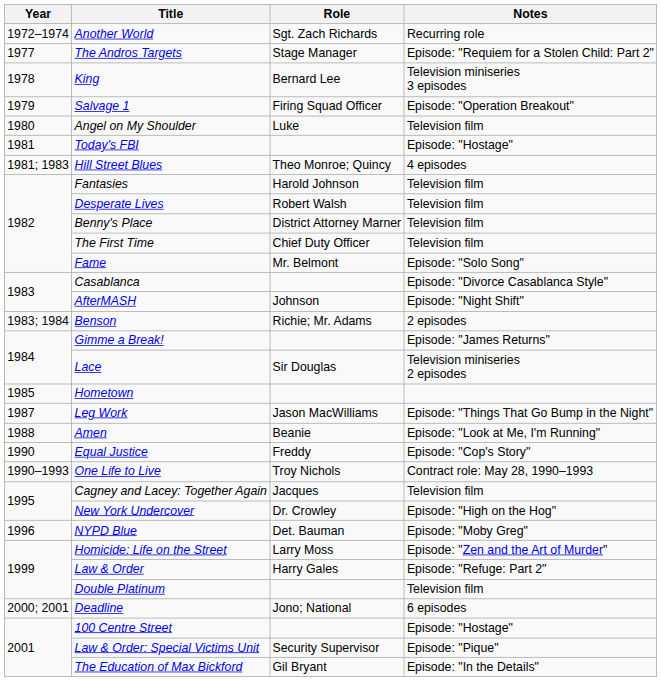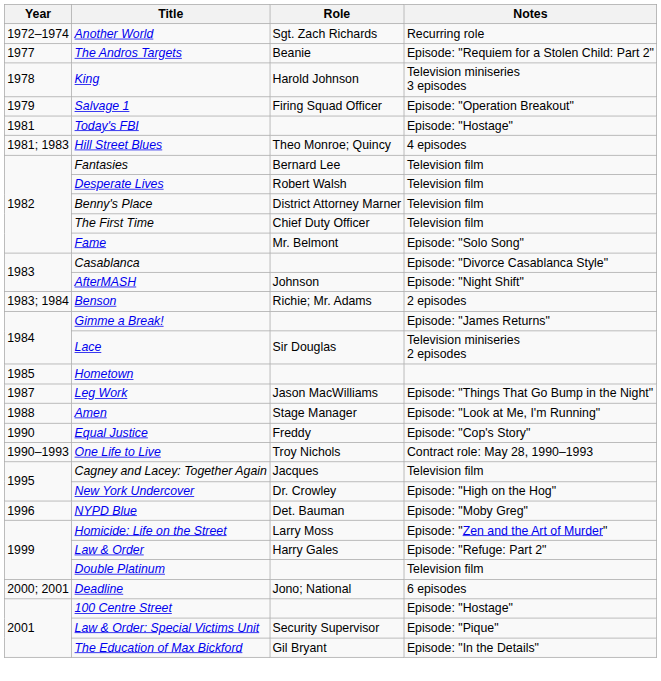 <table class="wikitable sortable">
 <tr>
 <th>Year</th>
 <th>Title</th>
 <th>Role</th>
 <th class="unsortable">Notes</th>
 </tr>
 <tr>
 <td>1972–1974</td>
 <td><em><a href='#'>Another World</a></em></td>
 <td>Sgt. Zach Richards</td>
 <td>Recurring role</td>
 </tr>
 <tr>
 <td>1977</td>
 <td><em><a href='#'>The Andros Targets</a></em></td>
-<td>Stage Manager</td>
+<td>Beanie</td>
 <td>Episode: "Requiem for a Stolen Child: Part 2"</td>
 </tr>
 <tr>
 <td>1978</td>
 <td><em><a href='#'>King</a></em></td>
-<td>Bernard Lee</td>
+<td>Harold Johnson</td>
 <td>Television miniseries<br>3 episodes</td>
 </tr>
 <tr>
 <td>1979</td>
 <td><em><a href='#'>Salvage 1</a></em></td>
 <td>Firing Squad Officer</td>
 <td>Episode: "Operation Breakout"</td>
-</tr>
-<tr>
-<td>1980</td>
-<td><em>Angel on My Shoulder</em></td>
-<td>Luke</td>
-<td>Television film</td>
 </tr>
 <tr>
 <td>1981</td>
 <td><em><a href='#'>Today's FBI</a></em></td>
 <td></td>
 <td>Episode: "Hostage"</td>
 </tr>
 <tr>
 <td>1981; 1983</td>
 <td><em><a href='#'>Hill Street Blues</a></em></td>
 <td>Theo Monroe; Quincy</td>
 <td>4 episodes</td>
 </tr>
 <tr>
 <td rowspan="5">1982</td>
 <td><em>Fantasies</em></td>
-<td>Harold Johnson</td>
+<td>Bernard Lee</td>
 <td>Television film</td>
 </tr>
 <tr>
 <td><em><a href='#'>Desperate Lives</a></em></td>
 <td>Robert Walsh</td>
 <td>Television film</td>
 </tr>
 <tr>
 <td><em>Benny's Place</em></td>
 <td>District Attorney Marner</td>
 <td>Television film</td>
 </tr>
 <tr>
 <td><em>The First Time</em></td>
 <td>Chief Duty Officer</td>
 <td>Television film</td>
 </tr>
 <tr>
 <td><em><a href='#'>Fame</a></em></td>
 <td>Mr. Belmont</td>
 <td>Episode: "Solo Song"</td>
 </tr>
 <tr>
 <td rowspan="2">1983</td>
 <td><em>Casablanca</em></td>
 <td></td>
 <td>Episode: "Divorce Casablanca Style"</td>
 </tr>
 <tr>
 <td><em><a href='#'>AfterMASH</a></em></td>
 <td>Johnson</td>
 <td>Episode: "Night Shift"</td>
 </tr>
 <tr>
 <td>1983; 1984</td>
 <td><em><a href='#'>Benson</a></em></td>
 <td>Richie; Mr. Adams</td>
 <td>2 episodes</td>
 </tr>
 <tr>
 <td rowspan="2">1984</td>
 <td><em><a href='#'>Gimme a Break!</a></em></td>
 <td></td>
 <td>Episode: "James Returns"</td>
 </tr>
 <tr>
 <td><em><a href='#'>Lace</a></em></td>
 <td>Sir Douglas</td>
 <td>Television miniseries<br>2 episodes</td>
 </tr>
 <tr>
 <td>1985</td>
 <td><em><a href='#'>Hometown</a></em></td>
 <td></td>
 <td></td>
 </tr>
 <tr>
 <td>1987</td>
 <td><em><a href='#'>Leg Work</a></em></td>
 <td>Jason MacWilliams</td>
 <td>Episode: "Things That Go Bump in the Night"</td>
 </tr>
 <tr>
 <td>1988</td>
 <td><em><a href='#'>Amen</a></em></td>
-<td>Beanie</td>
+<td>Stage Manager</td>
 <td>Episode: "Look at Me, I'm Running"</td>
 </tr>
 <tr>
 <td>1990</td>
 <td><em><a href='#'>Equal Justice</a></em></td>
 <td>Freddy</td>
 <td>Episode: "Cop's Story"</td>
 </tr>
 <tr>
 <td>1990–1993</td>
 <td><em><a href='#'>One Life to Live</a></em></td>
 <td>Troy Nichols</td>
 <td>Contract role: May 28, 1990–1993</td>
 </tr>
 <tr>
 <td rowspan="2">1995</td>
 <td><em>Cagney and Lacey: Together Again</em></td>
 <td>Jacques</td>
 <td>Television film</td>
 </tr>
 <tr>
 <td><em><a href='#'>New York Undercover</a></em></td>
 <td>Dr. Crowley</td>
 <td>Episode: "High on the Hog"</td>
 </tr>
 <tr>
 <td>1996</td>
 <td><em><a href='#'>NYPD Blue</a></em></td>
 <td>Det. Bauman</td>
 <td>Episode: "Moby Greg"</td>
 </tr>
 <tr>
 <td rowspan="3">1999</td>
 <td><em><a href='#'>Homicide: Life on the Street</a></em></td>
 <td>Larry Moss</td>
 <td>Episode: "<a href='#'>Zen and the Art of Murder</a>"</td>
 </tr>
 <tr>
 <td><em><a href='#'>Law & Order</a></em></td>
 <td>Harry Gales</td>
 <td>Episode: "Refuge: Part 2"</td>
 </tr>
 <tr>
 <td><em><a href='#'>Double Platinum</a></em></td>
 <td></td>
 <td>Television film</td>
 </tr>
 <tr>
 <td>2000; 2001</td>
 <td><em><a href='#'>Deadline</a></em></td>
 <td>Jono; National</td>
 <td>6 episodes</td>
 </tr>
 <tr>
 <td rowspan="3">2001</td>
 <td><em><a href='#'>100 Centre Street</a></em></td>
 <td></td>
 <td>Episode: "Hostage"</td>
 </tr>
 <tr>
 <td><em><a href='#'>Law & Order: Special Victims Unit</a></em></td>
 <td>Security Supervisor</td>
 <td>Episode: "Pique"</td>
 </tr>
 <tr>
 <td><em><a href='#'>The Education of Max Bickford</a></em></td>
 <td>Gil Bryant</td>
 <td>Episode: "In the Details"</td>
 </tr>
 </table>
